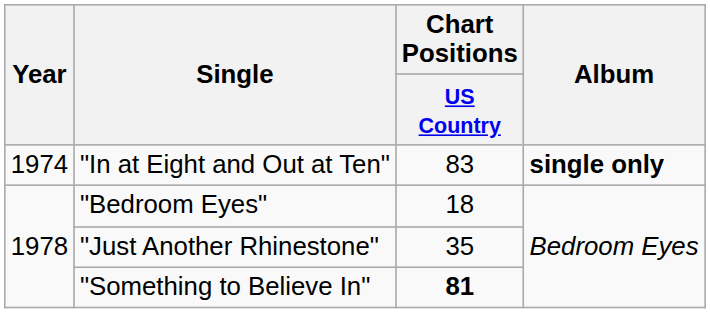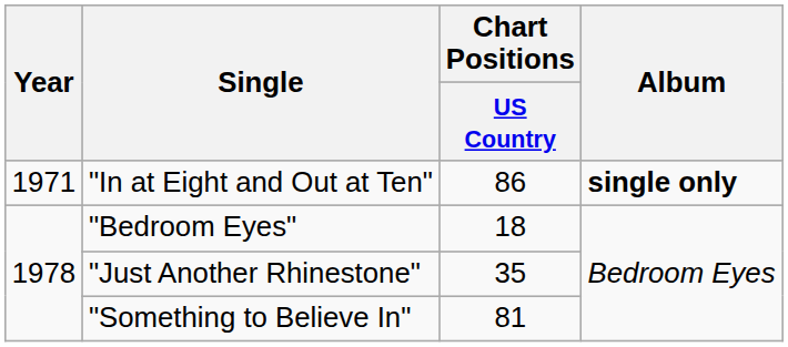 <table class="wikitable">
 <tr>
 <th rowspan="2">Year</th>
 <th rowspan="2">Single</th>
 <th colspan="1">Chart Positions</th>
 <th rowspan="2">Album</th>
 </tr>
 <tr>
 <th width="50"><small><a href='#'>US Country</a></small></th>
 </tr>
 <tr>
-<td>1974</td>
+<td>1971</td>
 <td>"In at Eight and Out at Ten"</td>
-<td align="center">83</td>
+<td align="center">86</td>
 <td><strong>single only</strong></td>
 </tr>
 <tr>
 <td rowspan=3>1978</td>
 <td>"Bedroom Eyes"</td>
 <td align="center">18</td>
 <td rowspan=3><em>Bedroom Eyes</em></td>
 </tr>
 <tr>
 <td>"Just Another Rhinestone"</td>
 <td align="center">35</td>
 </tr>
 <tr>
 <td>"Something to Believe In"</td>
-<td align="center"><strong>81</strong></td>
+<td align="center">81</td>
 </tr>
 </table>
